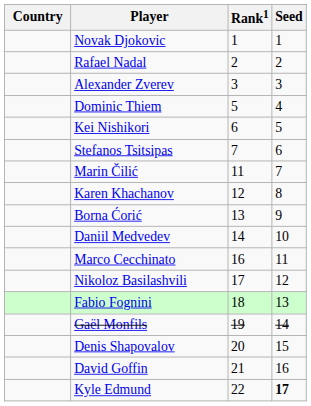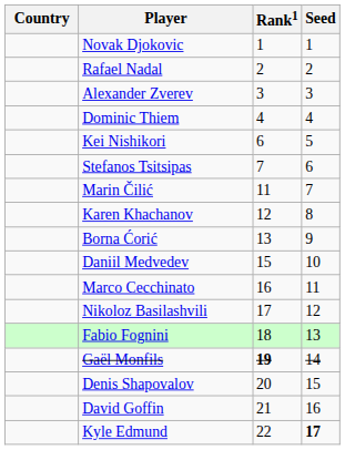 <table class="sortable wikitable">
 <tr>
 <th width="70">Country</th>
 <th width="175">Player</th>
 <th>Rank<sup>1</sup></th>
 <th>Seed</th>
 </tr>
 <tr>
 <td></td>
 <td><a href='#'>Novak Djokovic</a></td>
 <td>1</td>
 <td>1</td>
 </tr>
 <tr>
 <td></td>
 <td><a href='#'>Rafael Nadal</a></td>
 <td>2</td>
 <td>2</td>
 </tr>
 <tr>
 <td></td>
 <td><a href='#'>Alexander Zverev</a></td>
 <td>3</td>
 <td>3</td>
 </tr>
 <tr>
 <td></td>
 <td><a href='#'>Dominic Thiem</a></td>
-<td>5</td>
+<td>4</td>
 <td>4</td>
 </tr>
 <tr>
 <td></td>
 <td><a href='#'>Kei Nishikori</a></td>
 <td>6</td>
 <td>5</td>
 </tr>
 <tr>
 <td></td>
 <td><a href='#'>Stefanos Tsitsipas</a></td>
 <td>7</td>
 <td>6</td>
 </tr>
 <tr>
 <td></td>
 <td><a href='#'>Marin Čilić</a></td>
 <td>11</td>
 <td>7</td>
 </tr>
 <tr>
 <td></td>
 <td><a href='#'>Karen Khachanov</a></td>
 <td>12</td>
 <td>8</td>
 </tr>
 <tr>
 <td></td>
 <td><a href='#'>Borna Ćorić</a></td>
 <td>13</td>
 <td>9</td>
 </tr>
 <tr>
 <td></td>
 <td><a href='#'>Daniil Medvedev</a></td>
-<td>14</td>
+<td>15</td>
 <td>10</td>
 </tr>
 <tr>
 <td></td>
 <td><a href='#'>Marco Cecchinato</a></td>
 <td>16</td>
 <td>11</td>
 </tr>
 <tr>
 <td></td>
 <td><a href='#'>Nikoloz Basilashvili</a></td>
 <td>17</td>
 <td>12</td>
 </tr>
 <tr style="background:#cfc;">
 <td></td>
 <td><a href='#'>Fabio Fognini</a></td>
 <td>18</td>
 <td>13</td>
 </tr>
 <tr>
 <td><s></s></td>
 <td><s><a href='#'>Gaël Monfils</a></s></td>
-<td><s>19</s></td>
+<td><strong><s>19</s></strong></td>
 <td><s>14</s></td>
 </tr>
 <tr>
 <td></td>
 <td><a href='#'>Denis Shapovalov</a></td>
 <td>20</td>
 <td>15</td>
 </tr>
 <tr>
 <td></td>
 <td><a href='#'>David Goffin</a></td>
 <td>21</td>
 <td>16</td>
 </tr>
 <tr>
 <td></td>
 <td><a href='#'>Kyle Edmund</a></td>
 <td>22</td>
 <td><strong>17</strong></td>
 </tr>
 </table>
